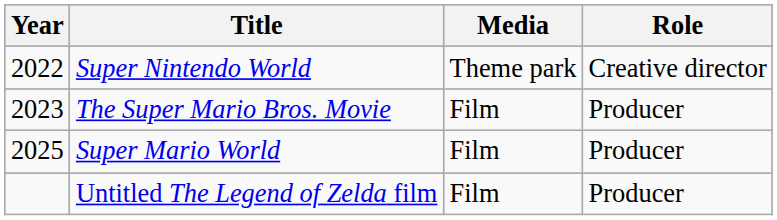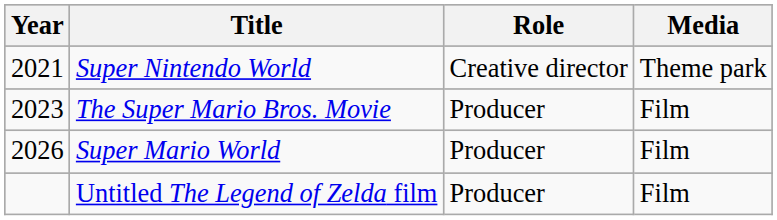 <table class="wikitable sortable">
 <tr>
 <th scope="col">Year</th>
 <th scope="col">Title</th>
+<th scope="col">Role</th>
 <th>Media</th>
-<th scope="col">Role</th>
 </tr>
 <tr>
-<td>2022</td>
+<td>2021</td>
 <td><em><a href='#'>Super Nintendo World</a></em></td>
+<td>Creative director</td>
 <td>Theme park</td>
-<td>Creative director</td>
 </tr>
 <tr>
 <td>2023</td>
 <td><em><a href='#'>The Super Mario Bros. Movie</a></em></td>
+<td>Producer</td>
 <td>Film</td>
-<td>Producer</td>
 </tr>
 <tr>
-<td>2025</td>
+<td>2026</td>
 <td><em><a href='#'>Super Mario World</a></em></td>
+<td>Producer</td>
 <td>Film</td>
-<td>Producer</td>
 </tr>
 <tr>
 <td></td>
 <td><a href='#'>Untitled <em>The Legend of Zelda</em> film</a></td>
+<td>Producer</td>
 <td>Film</td>
-<td>Producer</td>
 </tr>
 </table>
